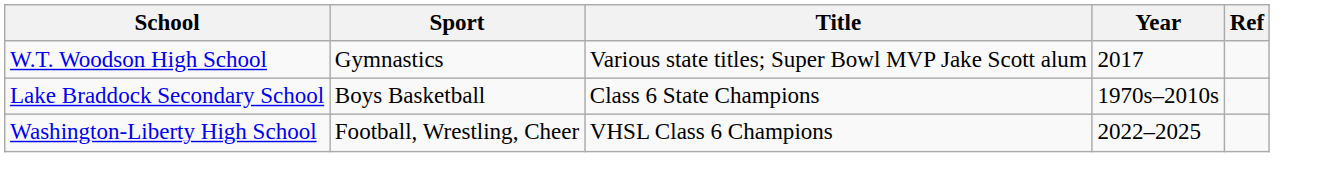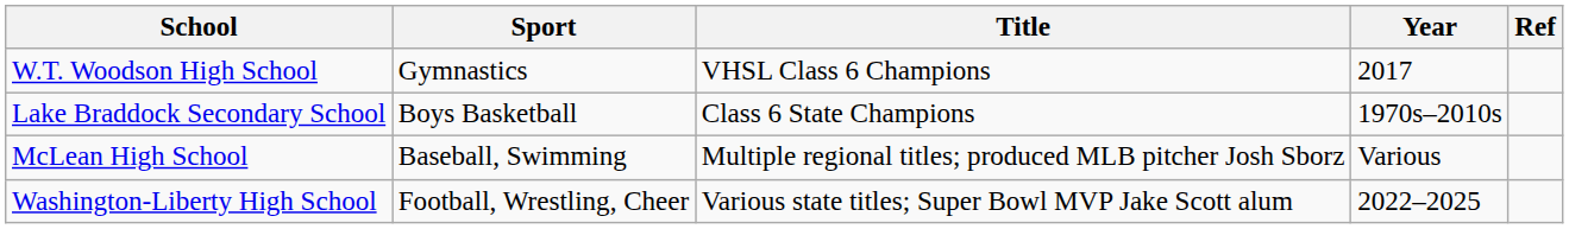 <table class="wikitable">
 <tr>
 <th>School</th>
 <th>Sport</th>
 <th>Title</th>
 <th>Year</th>
 <th>Ref</th>
 </tr>
 <tr>
 <td><a href='#'>W.T. Woodson High School</a></td>
 <td>Gymnastics</td>
-<td>Various state titles; Super Bowl MVP Jake Scott alum</td>
+<td>VHSL Class 6 Champions</td>
 <td>2017</td>
 <td></td>
 </tr>
 <tr>
 <td><a href='#'>Lake Braddock Secondary School</a></td>
 <td>Boys Basketball</td>
 <td>Class 6 State Champions</td>
 <td>1970s–2010s</td>
 <td></td>
 </tr>
 <tr>
+<td><a href='#'>McLean High School</a></td>
+<td>Baseball, Swimming</td>
+<td>Multiple regional titles; produced MLB pitcher Josh Sborz</td>
+<td>Various</td>
+<td></td>
+</tr>
+<tr>
 <td><a href='#'>Washington-Liberty High School</a></td>
 <td>Football, Wrestling, Cheer</td>
-<td>VHSL Class 6 Champions</td>
+<td>Various state titles; Super Bowl MVP Jake Scott alum</td>
 <td>2022–2025</td>
 <td></td>
 </tr>
 </table>
